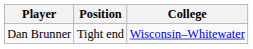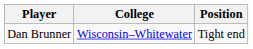 <table class="wikitable">
 <tr>
 <th>Player</th>
+<th>College</th>
 <th>Position</th>
-<th>College</th>
 </tr>
 <tr>
 <td>Dan Brunner</td>
+<td><a href='#'>Wisconsin–Whitewater</a></td>
 <td>Tight end</td>
-<td><a href='#'>Wisconsin–Whitewater</a></td>
 </tr>
 </table>
